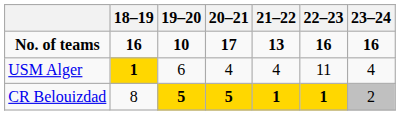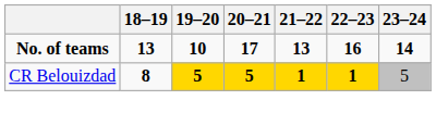 <table border=1  bordercolor="#CCCCCC" class=wikitable style="font-size:90%;">
 <tr align=LEFT valign=CENTER>
 <th></th>
 <th>18–19</th>
 <th>19–20</th>
 <th>20–21</th>
 <th>21–22</th>
 <th>22–23</th>
 <th>23–24</th>
 </tr>
 <tr align=CENTER>
 <td><strong>No. of teams</strong></td>
-<td><strong>16</strong></td>
+<td><strong>13</strong></td>
 <td><strong>10</strong></td>
 <td><strong>17</strong></td>
 <td><strong>13</strong></td>
 <td><strong>16</strong></td>
-<td><strong>16</strong></td>
-</tr>
-<tr align=CENTER valign=BOTTOM>
-<td align=LEFT><a href='#'>USM Alger</a></td>
-<td bgcolor=gold><strong>1</strong></td>
-<td>6</td>
-<td>4</td>
-<td>4</td>
-<td>11</td>
-<td>4</td>
+<td><strong>14</strong></td>
 </tr>
 <tr align=CENTER valign=BOTTOM>
 <td align=LEFT><a href='#'>CR Belouizdad</a></td>
-<td>8</td>
+<td><strong>8</strong></td>
 <td bgcolor=gold><strong>5</strong></td>
 <td bgcolor=gold><strong>5</strong></td>
 <td bgcolor=gold><strong>1</strong></td>
 <td bgcolor=gold><strong>1</strong></td>
-<td bgcolor=silver>2</td>
+<td bgcolor=silver>5</td>
 </tr>
 </table>
